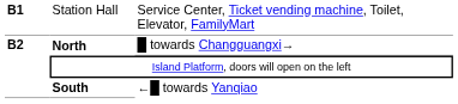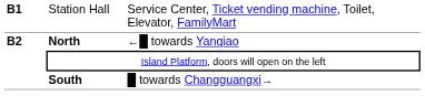 <table table border=0 cellspacing=0 cellpadding=3>
 <tr>
 <td style="border-bottom:solid 1px gray;border-top:solid 0px gray;" width=50 valign=top><strong>B1</strong></td>
 <td style="border-top:solid 0px gray;border-bottom:solid 1px gray;" width=100 valign=top>Station Hall</td>
 <td style="border-top:solid 0px gray;border-bottom:solid 1px gray;" width=390 valign=top>Service Center, <a href='#'>Ticket vending machine</a>, Toilet, Elevator, <a href='#'>FamilyMart</a></td>
 </tr>
 <tr>
 <td style="border-top:solid 0px gray;border-bottom:solid 1px gray;" width=50 rowspan=3 valign=top><strong>B2</strong></td>
 <td style="border-top:solid 0px gray;" width=100><strong>North</strong></td>
-<td style="border-bottom:solid 1px gray;"><span>█</span> towards <a href='#'>Changguangxi</a>→</td>
+<td style="border-top:solid 0px gray;" width=390>←<span>█</span>  towards <a href='#'>Yanqiao</a></td>
 </tr>
 <tr>
 <td style="border-top:solid 2px black;border-right:solid 2px black;border-left:solid 2px black;border-bottom:solid 2px black;text-align:center;" colspan=2><small><a href='#'>Island Platform</a>, doors will open on the left</small></td>
 </tr>
 <tr>
 <td style="border-bottom:solid 1px gray;"><strong>South</strong></td>
-<td style="border-top:solid 0px gray;" width=390>←<span>█</span>  towards <a href='#'>Yanqiao</a></td>
+<td style="border-bottom:solid 1px gray;"><span>█</span> towards <a href='#'>Changguangxi</a>→</td>
 </tr>
 </table>
